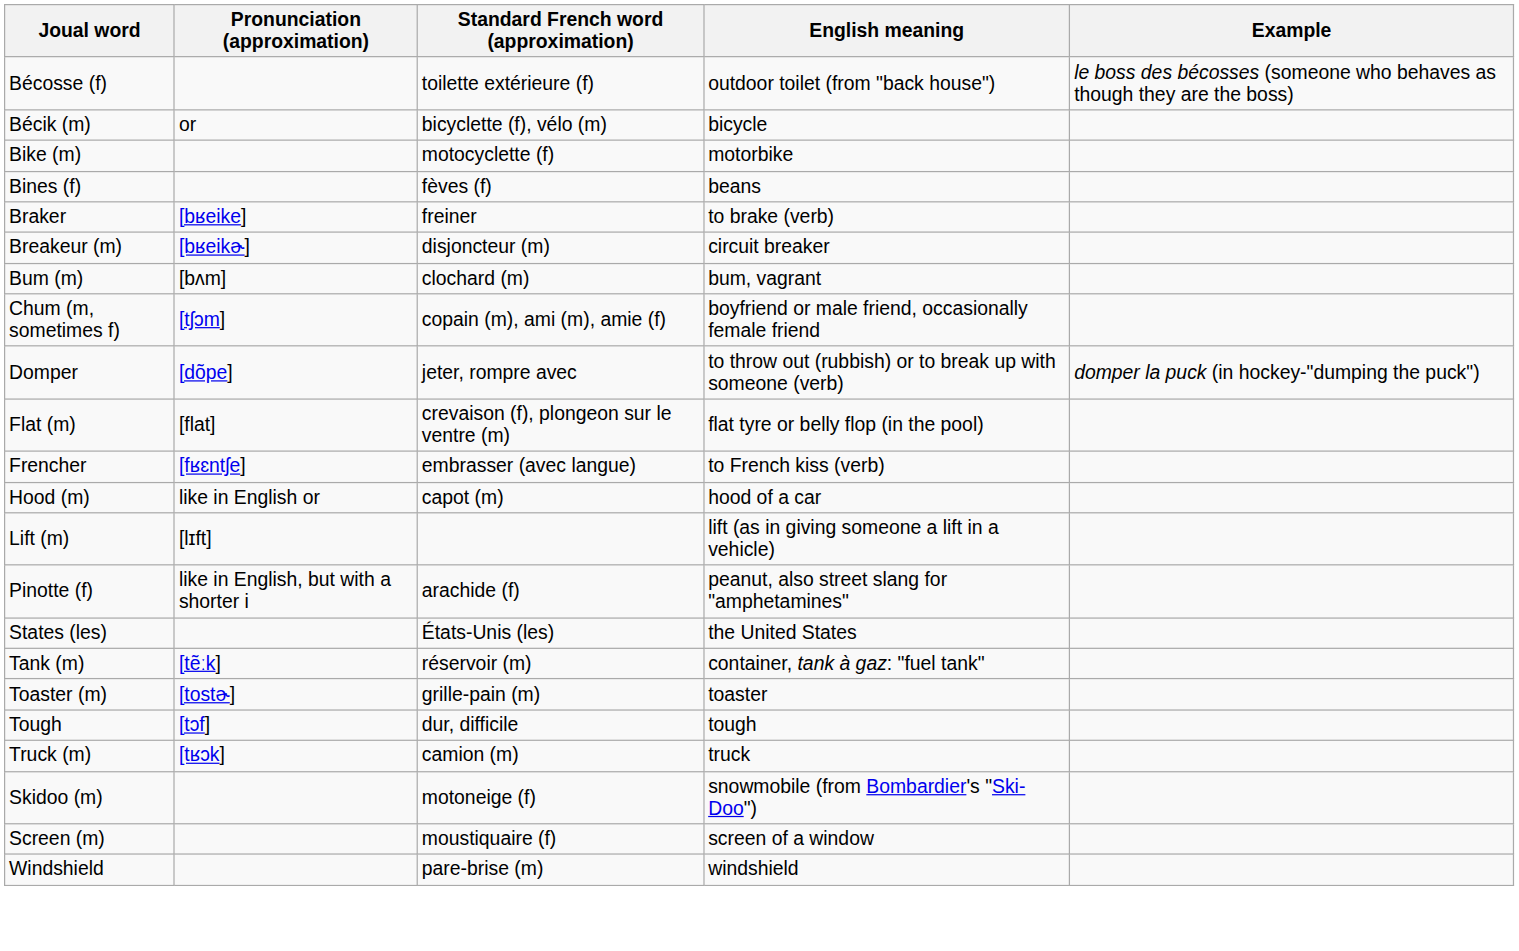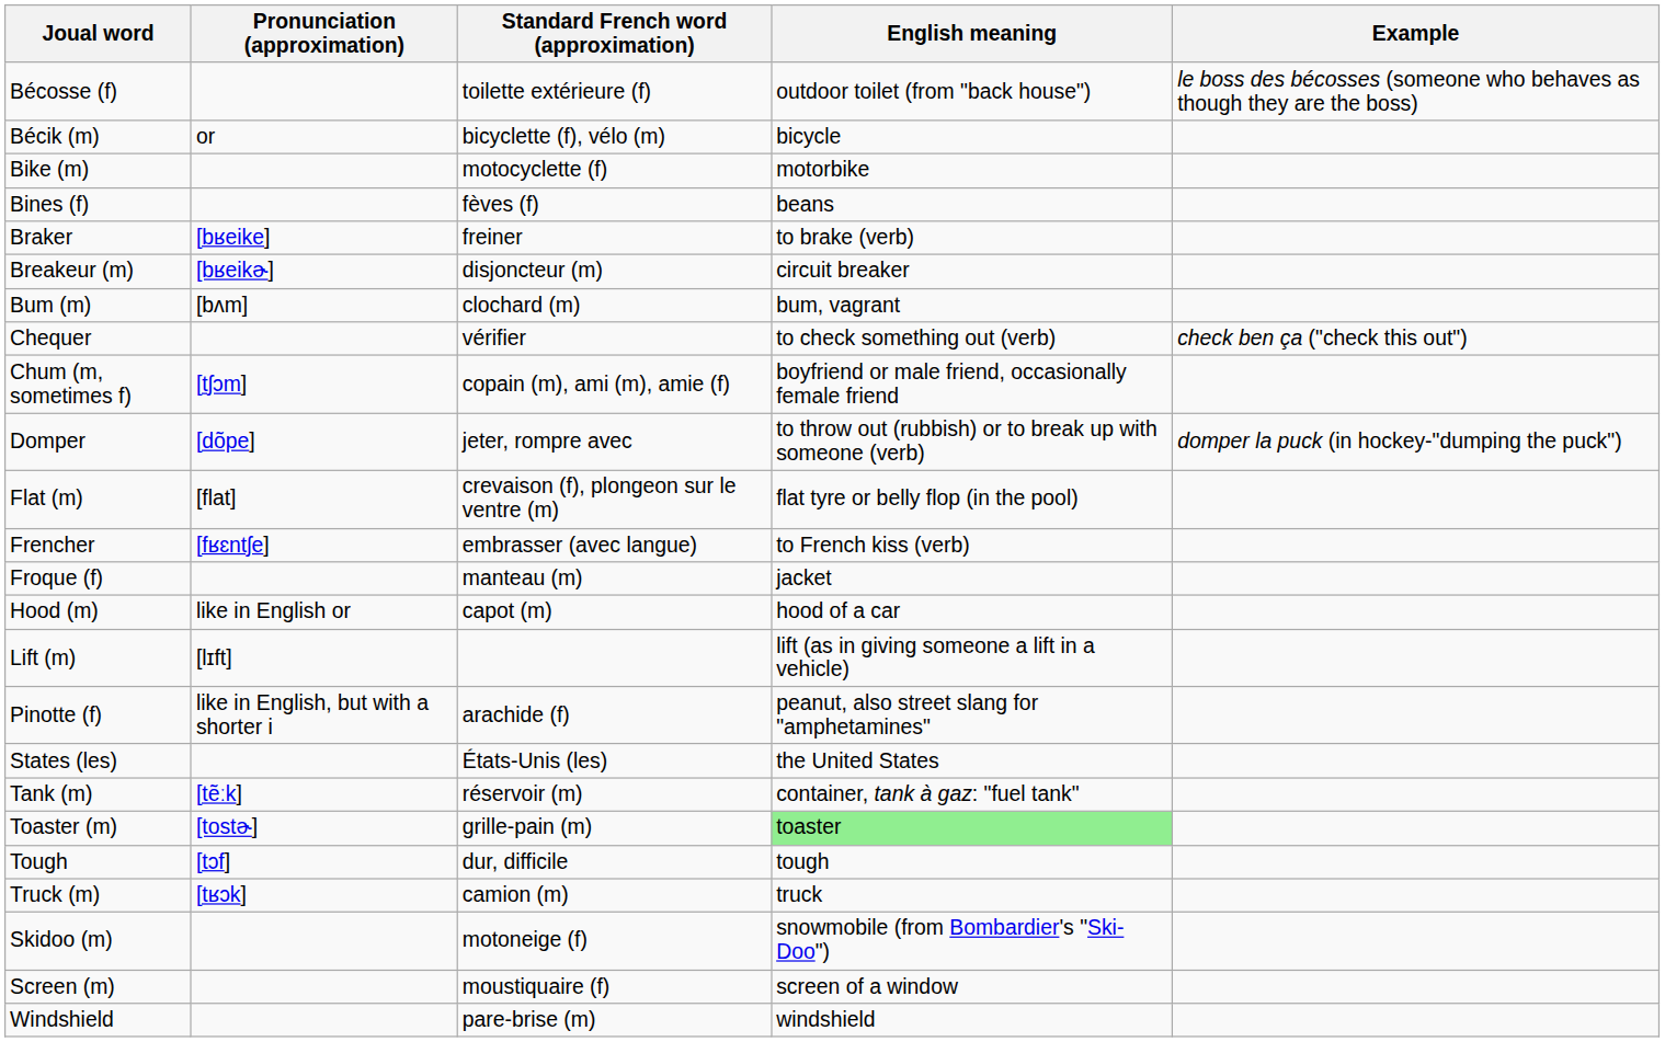 <table class="wikitable">
 <tr>
 <th>Joual word</th>
 <th>Pronunciation (approximation)</th>
 <th>Standard French word (approximation)</th>
 <th>English meaning</th>
 <th>Example</th>
 </tr>
 <tr>
 <td>Bécosse (f)</td>
 <td></td>
 <td>toilette extérieure (f)</td>
 <td>outdoor toilet (from "back house")</td>
 <td><em>le boss des bécosses</em> (someone who behaves as though they are the boss)</td>
 </tr>
 <tr>
 <td>Bécik (m)</td>
 <td> or </td>
 <td>bicyclette (f), vélo (m)</td>
 <td>bicycle</td>
 <td></td>
 </tr>
 <tr>
 <td>Bike (m)</td>
 <td></td>
 <td>motocyclette (f)</td>
 <td>motorbike</td>
 <td></td>
 </tr>
 <tr>
 <td>Bines (f)</td>
 <td></td>
 <td>fèves (f)</td>
 <td>beans</td>
 <td></td>
 </tr>
 <tr>
 <td>Braker</td>
 <td><a href='#'>[bʁeike</a>]</td>
 <td>freiner</td>
 <td>to brake (verb)</td>
 <td></td>
 </tr>
 <tr>
 <td>Breakeur (m)</td>
 <td><a href='#'>[bʁeikɚ</a>]</td>
 <td>disjoncteur (m)</td>
 <td>circuit breaker</td>
 <td></td>
 </tr>
 <tr>
 <td>Bum (m)</td>
 <td>[bʌm]</td>
 <td>clochard (m)</td>
 <td>bum, vagrant</td>
 <td></td>
 </tr>
 <tr>
+<td>Chequer</td>
+<td></td>
+<td>vérifier</td>
+<td>to check something out (verb)</td>
+<td><em>check ben ça</em> ("check this out")</td>
+</tr>
+<tr>
 <td>Chum (m, sometimes f)</td>
 <td><a href='#'>[tʃɔm</a>]</td>
 <td>copain (m), ami (m), amie (f)</td>
 <td>boyfriend or male friend, occasionally female friend</td>
 <td></td>
 </tr>
 <tr>
 <td>Domper</td>
 <td><a href='#'>[dõpe</a>]</td>
 <td>jeter, rompre avec</td>
 <td>to throw out (rubbish) or to break up with someone (verb)</td>
 <td><em>domper la puck</em> (in hockey-"dumping the puck")</td>
 </tr>
 <tr>
 <td>Flat (m)</td>
 <td>[flat]</td>
 <td>crevaison (f), plongeon sur le ventre (m)</td>
 <td>flat tyre or belly flop (in the pool)</td>
 <td></td>
 </tr>
 <tr>
 <td>Frencher</td>
 <td><a href='#'>[fʁɛntʃe</a>]</td>
 <td>embrasser (avec langue)</td>
 <td>to French kiss (verb)</td>
+<td></td>
+</tr>
+<tr>
+<td>Froque (f)</td>
+<td></td>
+<td>manteau (m)</td>
+<td>jacket</td>
 <td></td>
 </tr>
 <tr>
 <td>Hood (m)</td>
 <td>like in English or </td>
 <td>capot (m)</td>
 <td>hood of a car</td>
 <td></td>
 </tr>
 <tr>
 <td>Lift (m)</td>
 <td>[lɪft]</td>
 <td></td>
 <td>lift (as in giving someone a lift in a vehicle)</td>
 <td></td>
 </tr>
 <tr>
 <td>Pinotte (f)</td>
 <td>like in English, but with a shorter i</td>
 <td>arachide (f)</td>
 <td>peanut, also street slang for "amphetamines"</td>
 <td></td>
 </tr>
 <tr>
 <td>States (les)</td>
 <td></td>
 <td>États-Unis (les)</td>
 <td>the United States</td>
 <td></td>
 </tr>
 <tr>
 <td>Tank (m)</td>
 <td><a href='#'>[tẽːk</a>]</td>
 <td>réservoir (m)</td>
 <td>container, <em>tank à gaz</em>: "fuel tank"</td>
 <td></td>
 </tr>
 <tr>
 <td>Toaster (m)</td>
 <td><a href='#'>[tostɚ</a>]</td>
 <td>grille-pain (m)</td>
-<td>toaster</td>
+<td style="background: lightgreen;">toaster</td>
 <td></td>
 </tr>
 <tr>
 <td>Tough</td>
 <td><a href='#'>[tɔf</a>]</td>
 <td>dur, difficile</td>
 <td>tough</td>
 <td></td>
 </tr>
 <tr>
 <td>Truck (m)</td>
 <td><a href='#'>[tʁɔk</a>]</td>
 <td>camion (m)</td>
 <td>truck</td>
 <td></td>
 </tr>
 <tr>
 <td>Skidoo (m)</td>
 <td></td>
 <td>motoneige (f)</td>
 <td>snowmobile (from <a href='#'>Bombardier</a>'s "<a href='#'>Ski-Doo</a>")</td>
 <td></td>
 </tr>
 <tr>
 <td>Screen (m)</td>
 <td></td>
 <td>moustiquaire (f)</td>
 <td>screen of a window</td>
 <td></td>
 </tr>
 <tr>
 <td>Windshield</td>
 <td></td>
 <td>pare-brise (m)</td>
 <td>windshield</td>
 <td></td>
 </tr>
 </table>
